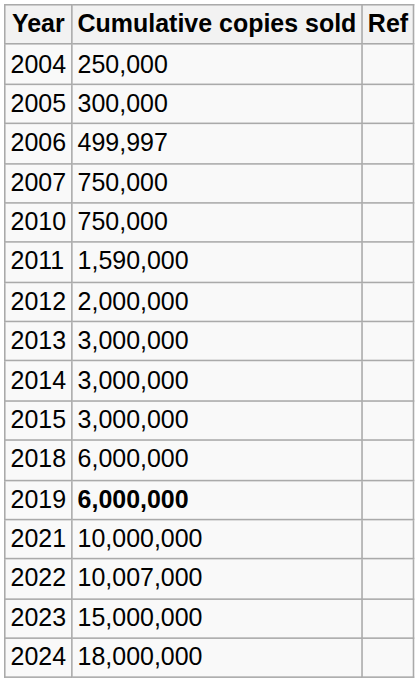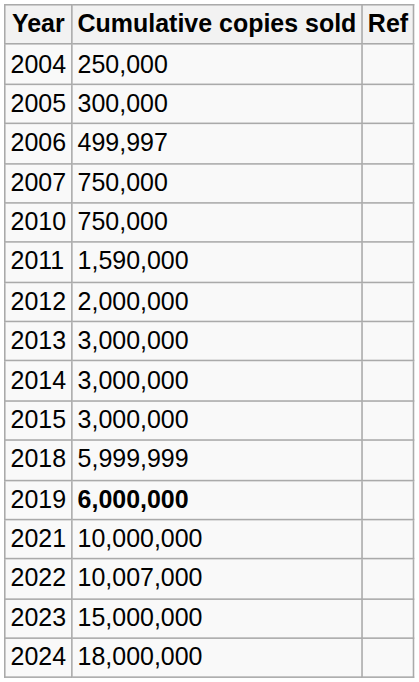 <table class="wikitable">
 <tr>
 <th>Year</th>
 <th>Cumulative copies sold</th>
 <th>Ref</th>
 </tr>
 <tr>
 <td>2004</td>
 <td>250,000</td>
 <td></td>
 </tr>
 <tr>
 <td>2005</td>
 <td>300,000</td>
 <td> </td>
 </tr>
 <tr>
 <td>2006</td>
 <td>499,997</td>
 <td></td>
 </tr>
 <tr>
 <td>2007</td>
 <td>750,000</td>
 <td></td>
 </tr>
 <tr>
 <td>2010</td>
 <td>750,000</td>
 <td></td>
 </tr>
 <tr>
 <td>2011</td>
 <td>1,590,000</td>
 <td> </td>
 </tr>
 <tr>
 <td>2012</td>
 <td>2,000,000</td>
 <td></td>
 </tr>
 <tr>
 <td>2013</td>
 <td>3,000,000</td>
 <td></td>
 </tr>
 <tr>
 <td>2014</td>
 <td>3,000,000</td>
 <td></td>
 </tr>
 <tr>
 <td>2015</td>
 <td>3,000,000</td>
 <td></td>
 </tr>
 <tr>
 <td>2018</td>
-<td>6,000,000</td>
+<td>5,999,999</td>
 <td></td>
 </tr>
 <tr>
 <td>2019</td>
 <td><strong>6,000,000</strong></td>
 <td></td>
 </tr>
 <tr>
 <td>2021</td>
 <td>10,000,000</td>
 <td></td>
 </tr>
 <tr>
 <td>2022</td>
 <td>10,007,000</td>
 <td></td>
 </tr>
 <tr>
 <td>2023</td>
 <td>15,000,000</td>
 <td></td>
 </tr>
 <tr>
 <td>2024</td>
 <td>18,000,000</td>
 <td></td>
 </tr>
 </table>
